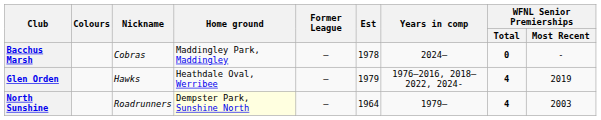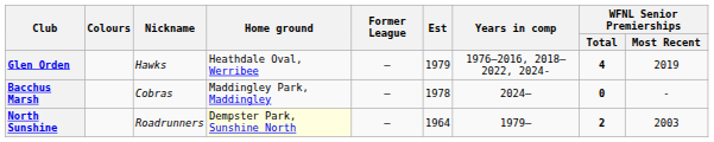 <table class="wikitable sortable" style="width:100%">
 <tr>
 <th rowspan="2">Club</th>
 <th rowspan="2">Colours</th>
 <th rowspan="2">Nickname</th>
 <th rowspan="2">Home ground</th>
 <th rowspan="2">Former League</th>
 <th rowspan="2">Est</th>
 <th rowspan="2">Years in comp</th>
 <th colspan="2">WFNL Senior Premierships</th>
 </tr>
 <tr>
 <th>Total</th>
 <th>Most Recent</th>
 </tr>
 <tr>
+<th style="text-align:left"><a href='#'>Glen Orden</a></th>
+<td></td>
+<td><em>Hawks</em></td>
+<td>Heathdale Oval, <a href='#'>Werribee</a></td>
+<td align=center>–</td>
+<td align=center>1979</td>
+<td align=center>1976–2016, 2018–2022, 2024-</td>
+<td align=center><strong>4</strong></td>
+<td align=center>2019</td>
+</tr>
+<tr>
 <th style="text-align:left"><a href='#'>Bacchus Marsh</a></th>
 <td></td>
 <td><em>Cobras</em></td>
 <td>Maddingley Park, <a href='#'>Maddingley</a></td>
 <td align=center>–</td>
 <td align=center>1978</td>
 <td align=center>2024–</td>
 <td align=center><strong>0</strong></td>
 <td align=center>-</td>
 </tr>
 <tr>
-<th style="text-align:left"><a href='#'>Glen Orden</a></th>
-<td></td>
-<td><em>Hawks</em></td>
-<td>Heathdale Oval, <a href='#'>Werribee</a></td>
-<td align=center>–</td>
-<td align=center>1979</td>
-<td align=center>1976–2016, 2018–2022, 2024-</td>
-<td align=center><strong>4</strong></td>
-<td align=center>2019</td>
-</tr>
-<tr>
 <th style="text-align:left"><a href='#'>North Sunshine</a></th>
 <td></td>
 <td><em>Roadrunners</em></td>
 <td style="background: lightyellow;">Dempster Park, <a href='#'>Sunshine North</a></td>
 <td align=center>–</td>
 <td align=center>1964</td>
 <td align=center>1979–</td>
-<td align=center><strong>4</strong></td>
+<td align=center><strong>2</strong></td>
 <td align=center>2003</td>
 </tr>
 </table>
